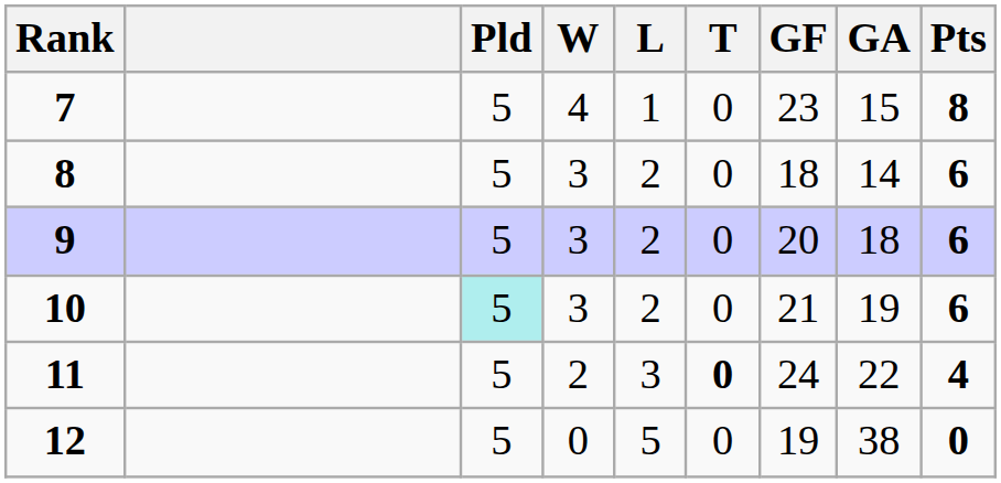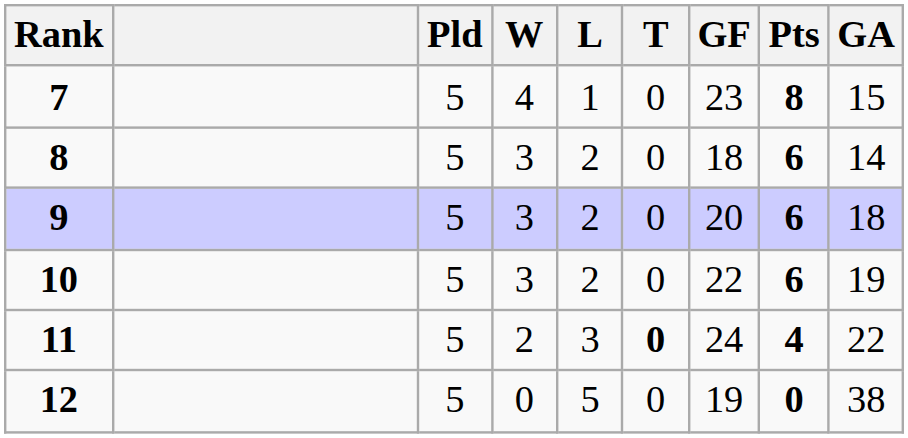 <table class="wikitable">
 <tr>
 <th bgcolor="#efefef" width="20">Rank</th>
 <th bgcolor="#efefef" width="120"></th>
 <th bgcolor="#efefef" width="20">Pld</th>
 <th bgcolor="#efefef" width="20">W</th>
 <th bgcolor="#efefef" width="20">L</th>
 <th bgcolor="#efefef" width="20">T</th>
 <th bgcolor="#efefef" width="20">GF</th>
+<th bgcolor="#efefef" width="20">Pts</th>
 <th bgcolor="#efefef" width="20">GA</th>
-<th bgcolor="#efefef" width="20">Pts</th>
 </tr>
 <tr align=center>
 <td><strong>7</strong></td>
 <td align=left></td>
 <td>5</td>
 <td>4</td>
 <td>1</td>
 <td>0</td>
 <td>23</td>
+<td><strong>8</strong></td>
 <td>15</td>
-<td><strong>8</strong></td>
 </tr>
 <tr align=center>
 <td><strong>8</strong></td>
 <td align=left></td>
 <td>5</td>
 <td>3</td>
 <td>2</td>
 <td>0</td>
 <td>18</td>
+<td><strong>6</strong></td>
 <td>14</td>
-<td><strong>6</strong></td>
 </tr>
 <tr align=center bgcolor="ccccff">
 <td><strong>9</strong></td>
 <td align=left></td>
 <td>5</td>
 <td>3</td>
 <td>2</td>
 <td>0</td>
 <td>20</td>
+<td><strong>6</strong></td>
 <td>18</td>
-<td><strong>6</strong></td>
 </tr>
 <tr align=center>
 <td><strong>10</strong></td>
 <td align=left></td>
-<td style="background: paleturquoise;">5</td>
+<td>5</td>
 <td>3</td>
 <td>2</td>
 <td>0</td>
-<td>21</td>
+<td>22</td>
+<td><strong>6</strong></td>
 <td>19</td>
-<td><strong>6</strong></td>
 </tr>
 <tr align=center>
 <td><strong>11</strong></td>
 <td align=left></td>
 <td>5</td>
 <td>2</td>
 <td>3</td>
 <td><strong>0</strong></td>
 <td>24</td>
+<td><strong>4</strong></td>
 <td>22</td>
-<td><strong>4</strong></td>
 </tr>
 <tr align=center>
 <td><strong>12</strong></td>
 <td align=left></td>
 <td>5</td>
 <td>0</td>
 <td>5</td>
 <td>0</td>
 <td>19</td>
+<td><strong>0</strong></td>
 <td>38</td>
-<td><strong>0</strong></td>
 </tr>
 </table>
